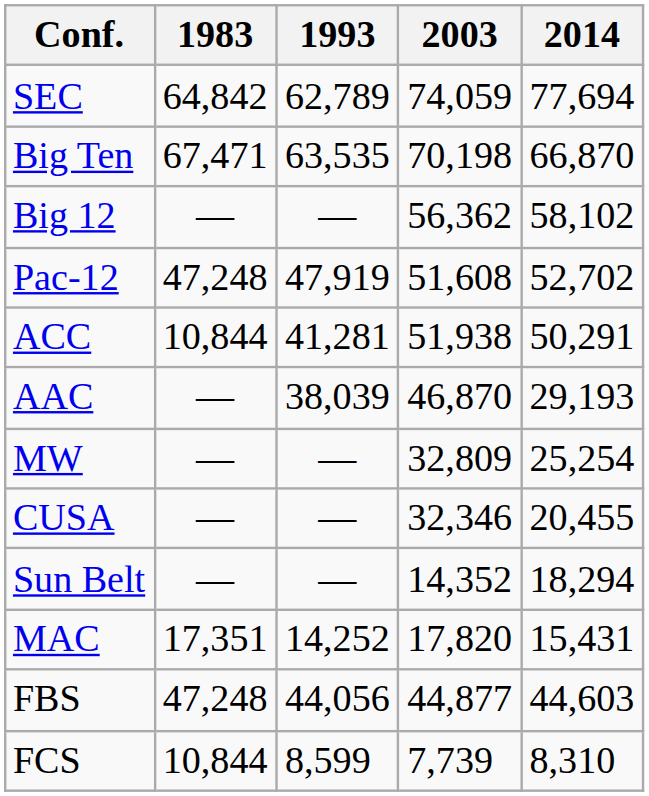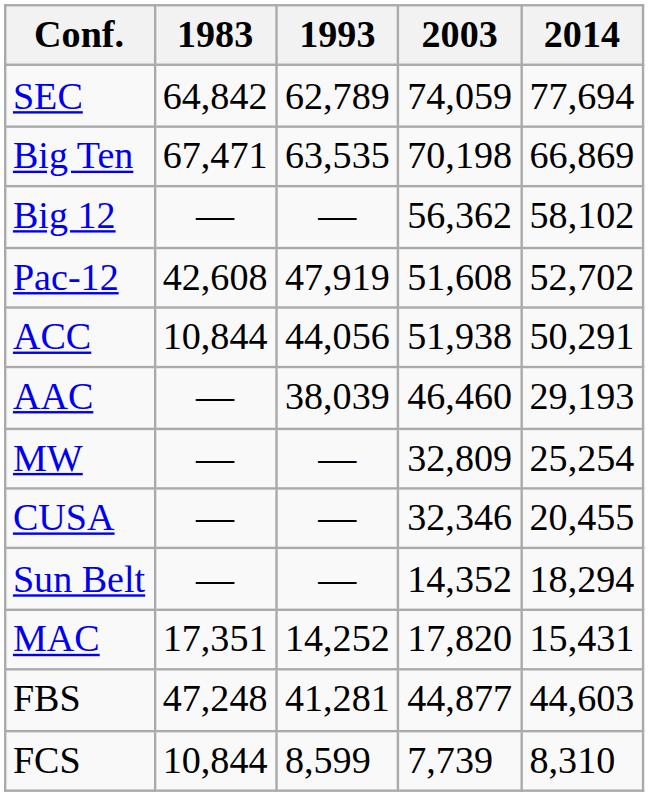 <table class="wikitable" style="float: right; margin-left: 1em;">
 <tr>
 <th>Conf.</th>
 <th>1983</th>
 <th>1993</th>
 <th>2003</th>
 <th>2014</th>
 </tr>
 <tr>
 <td><a href='#'>SEC</a></td>
 <td>64,842</td>
 <td>62,789</td>
 <td>74,059</td>
 <td>77,694</td>
 </tr>
 <tr>
 <td><a href='#'>Big Ten</a></td>
 <td>67,471</td>
 <td>63,535</td>
 <td>70,198</td>
-<td>66,870</td>
+<td>66,869</td>
 </tr>
 <tr>
 <td><a href='#'>Big 12</a></td>
 <td style="text-align: center;">—</td>
 <td style="text-align: center;">—</td>
 <td>56,362</td>
 <td>58,102</td>
 </tr>
 <tr>
 <td><a href='#'>Pac-12</a></td>
-<td>47,248</td>
+<td>42,608</td>
 <td>47,919</td>
 <td>51,608</td>
 <td>52,702</td>
 </tr>
 <tr>
 <td><a href='#'>ACC</a></td>
 <td>10,844</td>
-<td>41,281</td>
+<td>44,056</td>
 <td>51,938</td>
 <td>50,291</td>
 </tr>
 <tr>
 <td><a href='#'>AAC</a></td>
 <td style="text-align: center;">—</td>
 <td>38,039</td>
-<td>46,870</td>
+<td>46,460</td>
 <td>29,193</td>
 </tr>
 <tr>
 <td><a href='#'>MW</a></td>
 <td style="text-align: center;">—</td>
 <td style="text-align: center;">—</td>
 <td>32,809</td>
 <td>25,254</td>
 </tr>
 <tr>
 <td><a href='#'>CUSA</a></td>
 <td style="text-align: center;">—</td>
 <td style="text-align: center;">—</td>
 <td>32,346</td>
 <td>20,455</td>
 </tr>
 <tr>
 <td><a href='#'>Sun Belt</a></td>
 <td style="text-align: center;">—</td>
 <td style="text-align: center;">—</td>
 <td>14,352</td>
 <td>18,294</td>
 </tr>
 <tr>
 <td><a href='#'>MAC</a></td>
 <td>17,351</td>
 <td>14,252</td>
 <td>17,820</td>
 <td>15,431</td>
 </tr>
 <tr>
 <td>FBS</td>
 <td>47,248</td>
-<td>44,056</td>
+<td>41,281</td>
 <td>44,877</td>
 <td>44,603</td>
 </tr>
 <tr>
 <td>FCS</td>
 <td>10,844</td>
 <td>8,599</td>
 <td>7,739</td>
 <td>8,310</td>
 </tr>
 </table>
